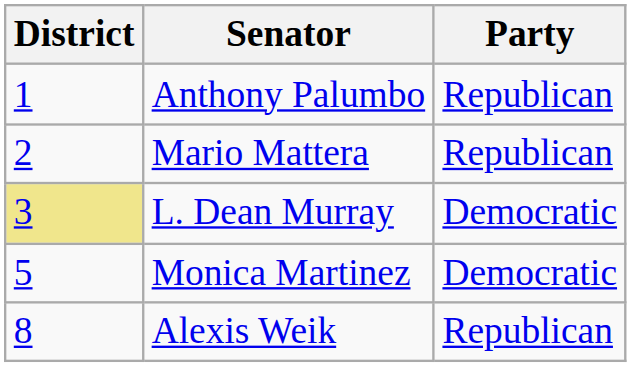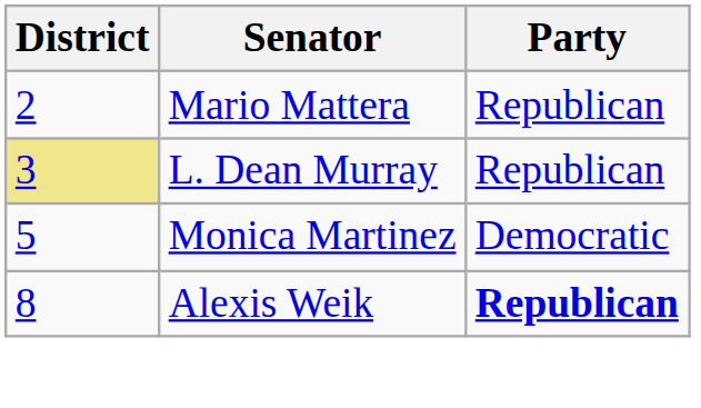 <table class="wikitable">
 <tr>
 <th>District</th>
 <th>Senator</th>
 <th>Party</th>
-</tr>
-<tr>
-<td><a href='#'>1</a></td>
-<td><a href='#'>Anthony Palumbo</a></td>
-<td><a href='#'>Republican</a></td>
 </tr>
 <tr>
 <td><a href='#'>2</a></td>
 <td><a href='#'>Mario Mattera</a></td>
 <td><a href='#'>Republican</a></td>
 </tr>
 <tr>
 <td style="background: khaki;"><a href='#'>3</a></td>
 <td><a href='#'>L. Dean Murray</a></td>
-<td><a href='#'>Democratic</a></td>
+<td><a href='#'>Republican</a></td>
 </tr>
 <tr>
 <td><a href='#'>5</a></td>
 <td><a href='#'>Monica Martinez</a></td>
 <td><a href='#'>Democratic</a></td>
 </tr>
 <tr>
 <td><a href='#'>8</a></td>
 <td><a href='#'>Alexis Weik</a></td>
-<td><a href='#'>Republican</a></td>
+<td><strong><a href='#'>Republican</a></strong></td>
 </tr>
 </table>
